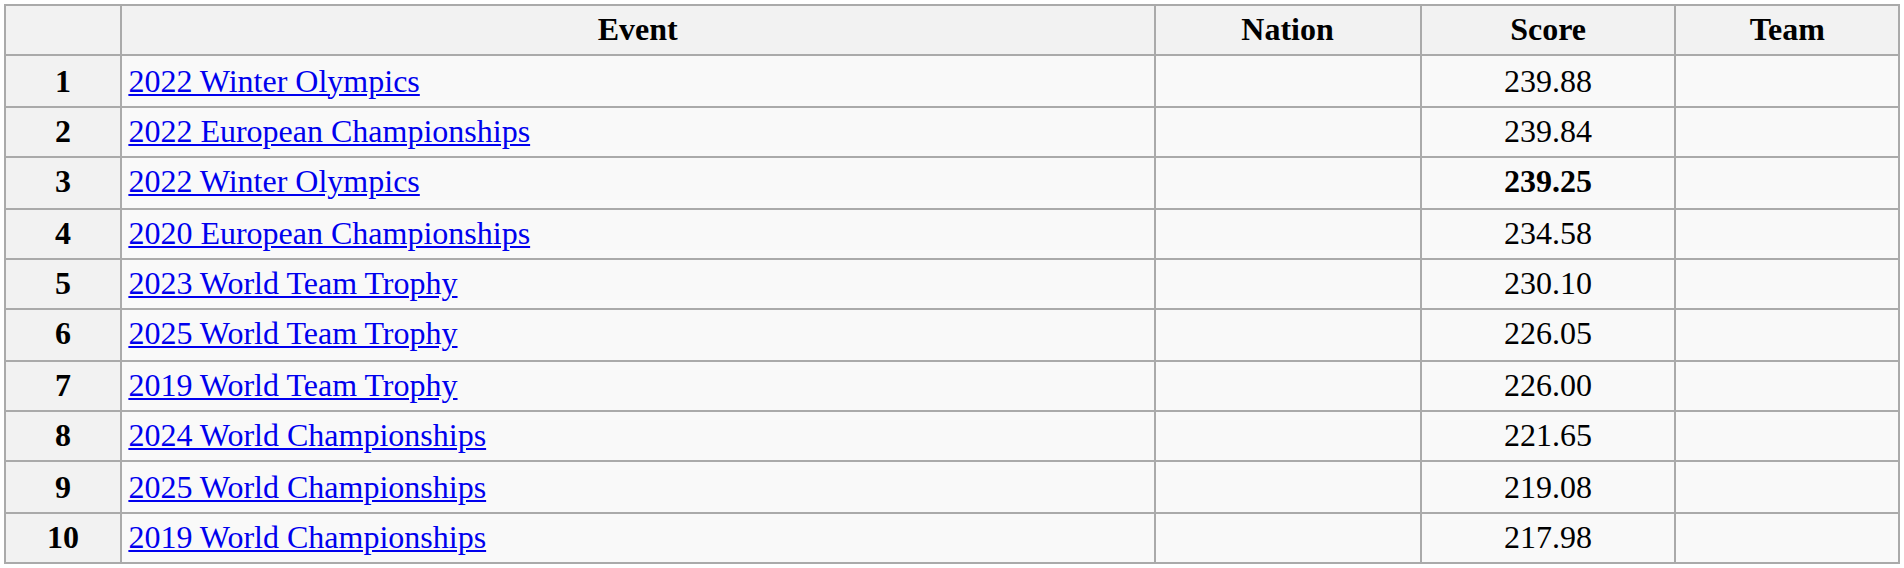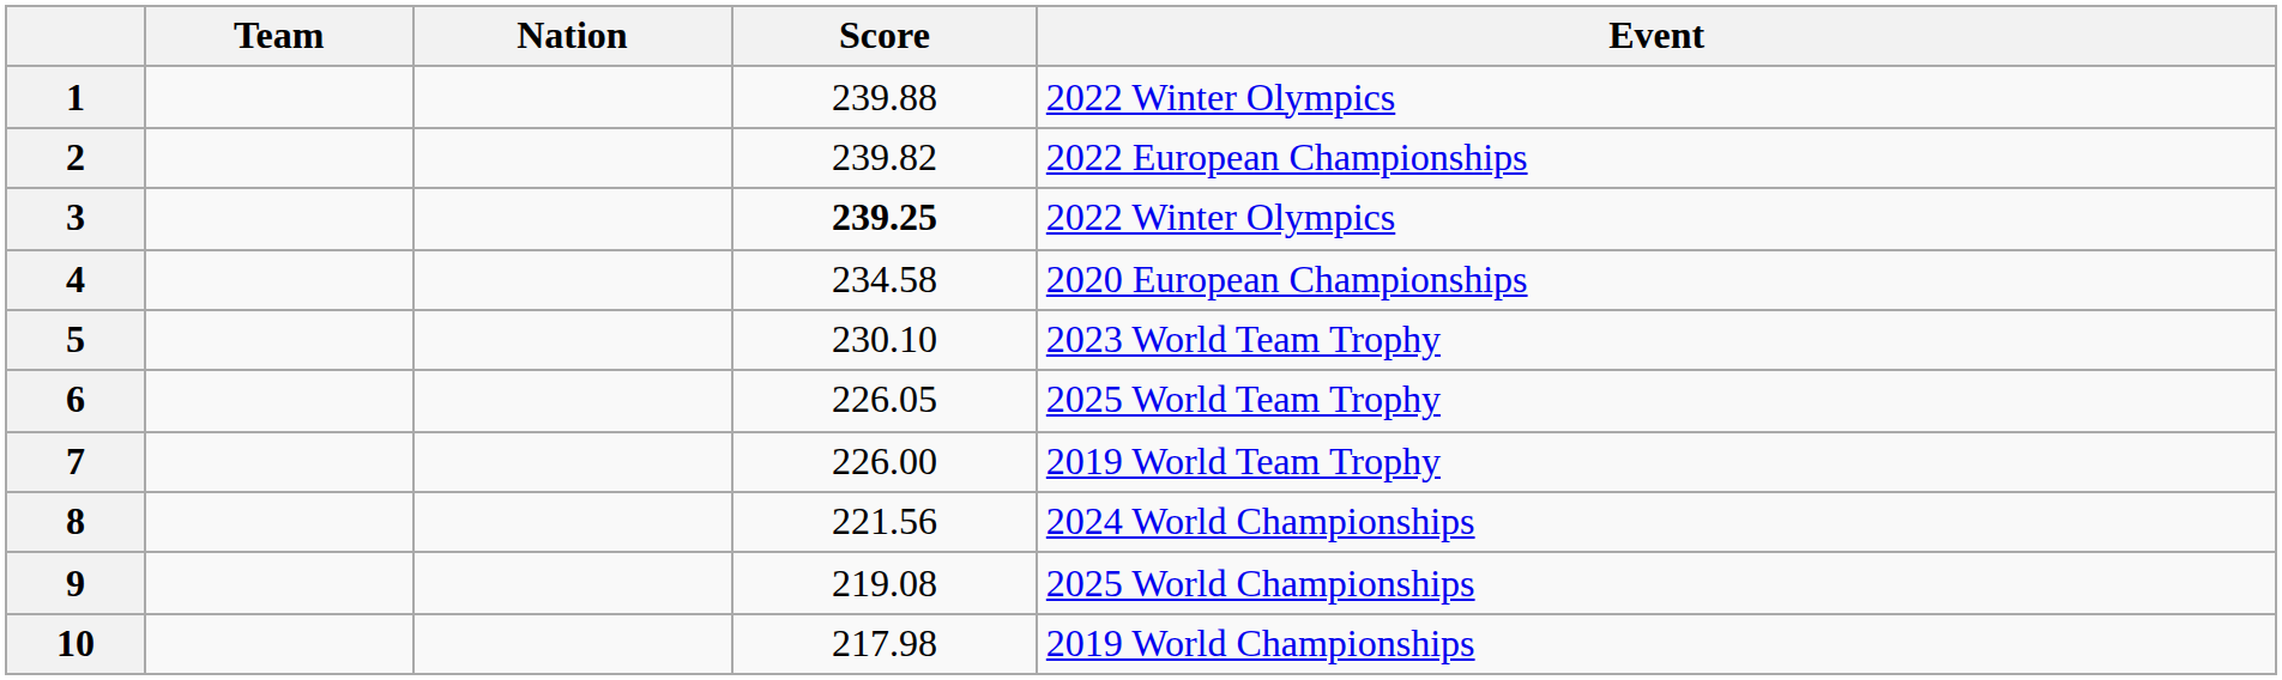 <table class="wikitable sortable" style="text-align:left; width:75%">
 <tr>
 <th scope="col"></th>
-<th scope="col">Event</th>
+<th scope="col">Team</th>
 <th scope="col">Nation</th>
 <th scope="col">Score</th>
-<th scope="col">Team</th>
+<th scope="col">Event</th>
 </tr>
 <tr>
 <th scope="row">1</th>
-<td><a href='#'>2022 Winter Olympics</a></td>
+<td></td>
 <td></td>
 <td style="text-align:center;">239.88</td>
-<td></td>
+<td><a href='#'>2022 Winter Olympics</a></td>
 </tr>
 <tr>
 <th scope="row">2</th>
+<td></td>
+<td></td>
+<td style="text-align:center;">239.82</td>
 <td><a href='#'>2022 European Championships</a></td>
-<td></td>
-<td style="text-align:center;">239.84</td>
-<td></td>
 </tr>
 <tr>
 <th scope="row">3</th>
-<td><a href='#'>2022 Winter Olympics</a></td>
+<td></td>
 <td></td>
 <td style="text-align:center;"><strong>239.25</strong></td>
-<td></td>
+<td><a href='#'>2022 Winter Olympics</a></td>
 </tr>
 <tr>
 <th scope="row">4</th>
-<td><a href='#'>2020 European Championships</a></td>
+<td></td>
 <td></td>
 <td style="text-align:center;">234.58</td>
-<td></td>
+<td><a href='#'>2020 European Championships</a></td>
 </tr>
 <tr>
 <th scope="row">5</th>
-<td><a href='#'>2023 World Team Trophy</a></td>
+<td></td>
 <td></td>
 <td style="text-align:center;">230.10</td>
-<td></td>
+<td><a href='#'>2023 World Team Trophy</a></td>
 </tr>
 <tr>
 <th scope="row">6</th>
-<td><a href='#'>2025 World Team Trophy</a></td>
+<td></td>
 <td></td>
 <td style="text-align:center;">226.05</td>
-<td></td>
+<td><a href='#'>2025 World Team Trophy</a></td>
 </tr>
 <tr>
 <th scope="row">7</th>
-<td><a href='#'>2019 World Team Trophy</a></td>
+<td></td>
 <td></td>
 <td style="text-align:center;">226.00</td>
-<td></td>
+<td><a href='#'>2019 World Team Trophy</a></td>
 </tr>
 <tr>
 <th scope="row">8</th>
+<td></td>
+<td></td>
+<td style="text-align:center;">221.56</td>
 <td><a href='#'>2024 World Championships</a></td>
-<td></td>
-<td style="text-align:center;">221.65</td>
-<td></td>
 </tr>
 <tr>
 <th scope="row">9</th>
-<td><a href='#'>2025 World Championships</a></td>
+<td></td>
 <td></td>
 <td style="text-align:center;">219.08</td>
-<td></td>
+<td><a href='#'>2025 World Championships</a></td>
 </tr>
 <tr>
 <th scope="row">10</th>
-<td><a href='#'>2019 World Championships</a></td>
+<td></td>
 <td></td>
 <td style="text-align:center;">217.98</td>
-<td></td>
+<td><a href='#'>2019 World Championships</a></td>
 </tr>
 </table>
